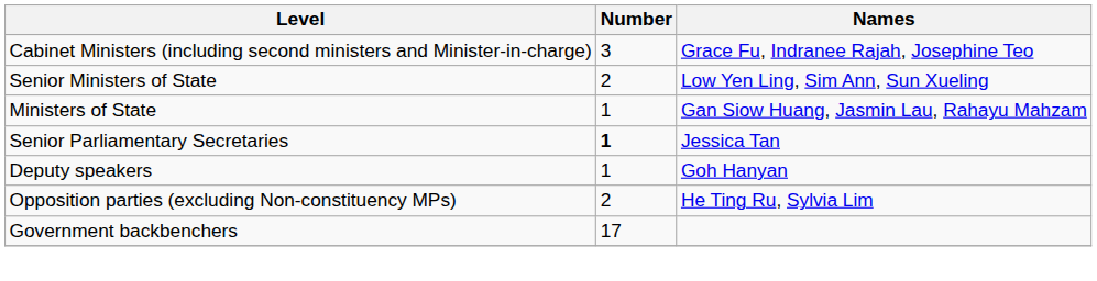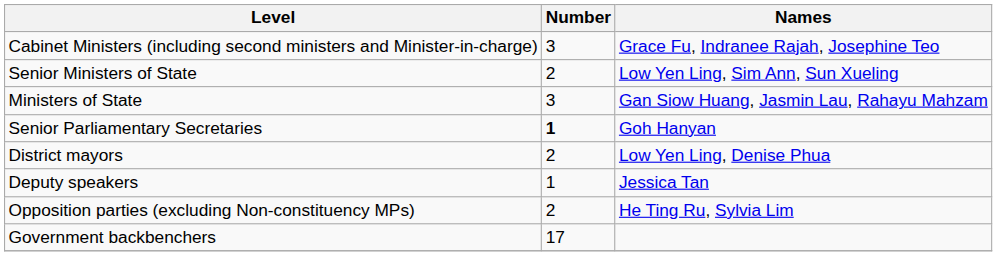 <table class="wikitable">
 <tr>
 <th>Level</th>
 <th>Number</th>
 <th>Names</th>
 </tr>
 <tr>
 <td>Cabinet Ministers (including second ministers and Minister-in-charge)</td>
 <td>3</td>
 <td><a href='#'>Grace Fu</a>, <a href='#'>Indranee Rajah</a>, <a href='#'>Josephine Teo</a></td>
 </tr>
 <tr>
 <td>Senior Ministers of State</td>
 <td>2</td>
 <td><a href='#'>Low Yen Ling</a>, <a href='#'>Sim Ann</a>, <a href='#'>Sun Xueling</a></td>
 </tr>
 <tr>
 <td>Ministers of State</td>
-<td>1</td>
+<td>3</td>
 <td><a href='#'>Gan Siow Huang</a>, <a href='#'>Jasmin Lau</a>, <a href='#'>Rahayu Mahzam</a></td>
 </tr>
 <tr>
 <td>Senior Parliamentary Secretaries</td>
 <td><strong>1</strong></td>
-<td><a href='#'>Jessica Tan</a></td>
+<td><a href='#'>Goh Hanyan</a></td>
+</tr>
+<tr>
+<td>District mayors</td>
+<td>2</td>
+<td><a href='#'>Low Yen Ling</a>, <a href='#'>Denise Phua</a></td>
 </tr>
 <tr>
 <td>Deputy speakers</td>
 <td>1</td>
-<td><a href='#'>Goh Hanyan</a></td>
+<td><a href='#'>Jessica Tan</a></td>
 </tr>
 <tr>
 <td>Opposition parties (excluding Non-constituency MPs)</td>
 <td>2</td>
 <td><a href='#'>He Ting Ru</a>, <a href='#'>Sylvia Lim</a></td>
 </tr>
 <tr>
 <td>Government backbenchers</td>
 <td>17</td>
 <td></td>
 </tr>
 <tr>
 </tr>
 </table>
